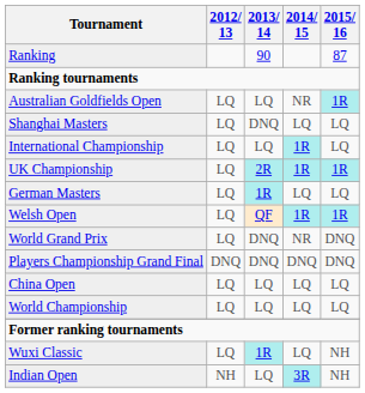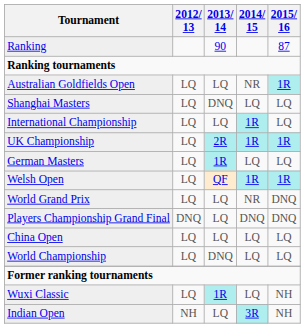 <table class="wikitable" style="font-size:85%;">
 <tr>
 <th>Tournament</th>
 <th><a href='#'>2012/<br>13</a></th>
 <th><a href='#'>2013/<br>14</a></th>
 <th><a href='#'>2014/<br>15</a></th>
 <th><a href='#'>2015/<br>16</a></th>
 </tr>
 <tr>
 <td style="background:#EFEFEF;"><a href='#'>Ranking</a></td>
 <td align="center"></td>
 <td align="center"><a href='#'>90</a></td>
 <td align="center"></td>
 <td align="center"><a href='#'>87</a></td>
 </tr>
 <tr>
 <td colspan="10"><strong>Ranking tournaments</strong></td>
 </tr>
 <tr>
 <td style="background:#EFEFEF;"><a href='#'>Australian Goldfields Open</a></td>
 <td align="center" style="color:#555555;">LQ</td>
 <td align="center" style="color:#555555;">LQ</td>
 <td align="center" style="color:#555555;">NR</td>
 <td align="center" style="background:#afeeee;"><a href='#'>1R</a></td>
 </tr>
 <tr>
 <td style="background:#EFEFEF;"><a href='#'>Shanghai Masters</a></td>
 <td align="center" style="color:#555555;">LQ</td>
 <td align="center" style="color:#555555;">DNQ</td>
 <td align="center" style="color:#555555;">LQ</td>
 <td align="center" style="color:#555555;">LQ</td>
 </tr>
 <tr>
 <td style="background:#EFEFEF;"><a href='#'>International Championship</a></td>
 <td align="center" style="color:#555555;">LQ</td>
 <td align="center" style="color:#555555;">LQ</td>
 <td align="center" style="background:#afeeee;"><a href='#'>1R</a></td>
 <td align="center" style="color:#555555;">LQ</td>
 </tr>
 <tr>
 <td style="background:#EFEFEF;"><a href='#'>UK Championship</a></td>
 <td align="center" style="color:#555555;">LQ</td>
 <td align="center" style="background:#afeeee;"><a href='#'>2R</a></td>
 <td align="center" style="background:#afeeee;"><a href='#'>1R</a></td>
 <td align="center" style="background:#afeeee;"><a href='#'>1R</a></td>
 </tr>
 <tr>
 <td style="background:#EFEFEF;"><a href='#'>German Masters</a></td>
 <td align="center" style="color:#555555;">LQ</td>
 <td align="center" style="background:#afeeee;"><a href='#'>1R</a></td>
 <td align="center" style="color:#555555;">LQ</td>
 <td align="center" style="color:#555555;">LQ</td>
 </tr>
 <tr>
 <td style="background:#EFEFEF;"><a href='#'>Welsh Open</a></td>
 <td align="center" style="color:#555555;">LQ</td>
 <td align="center" style="background:#ffebcd;"><a href='#'>QF</a></td>
 <td align="center" style="background:#afeeee;"><a href='#'>1R</a></td>
 <td align="center" style="background:#afeeee;"><a href='#'>1R</a></td>
 </tr>
 <tr>
 <td style="background:#EFEFEF;"><a href='#'>World Grand Prix</a></td>
 <td align="center" style="color:#555555;">LQ</td>
-<td align="center" style="color:#555555;">DNQ</td>
+<td align="center" style="color:#555555;">LQ</td>
 <td align="center" style="color:#555555;">NR</td>
 <td align="center" style="color:#555555;">DNQ</td>
 </tr>
 <tr>
 <td style="background:#EFEFEF;"><a href='#'>Players Championship Grand Final</a></td>
 <td align="center" style="color:#555555;">DNQ</td>
-<td align="center" style="color:#555555;">DNQ</td>
+<td align="center" style="color:#555555;">LQ</td>
 <td align="center" style="color:#555555;">DNQ</td>
 <td align="center" style="color:#555555;">DNQ</td>
 </tr>
 <tr>
 <td style="background:#EFEFEF;"><a href='#'>China Open</a></td>
 <td align="center" style="color:#555555;">LQ</td>
 <td align="center" style="color:#555555;">LQ</td>
 <td align="center" style="color:#555555;">LQ</td>
 <td align="center" style="color:#555555;">LQ</td>
 </tr>
 <tr>
 <td style="background:#EFEFEF;"><a href='#'>World Championship</a></td>
 <td align="center" style="color:#555555;">LQ</td>
-<td align="center" style="color:#555555;">LQ</td>
+<td align="center" style="color:#555555;">DNQ</td>
 <td align="center" style="color:#555555;">LQ</td>
 <td align="center" style="color:#555555;">LQ</td>
 </tr>
 <tr>
 </tr>
 <tr>
 <td colspan="10"><strong>Former ranking tournaments</strong></td>
 </tr>
 <tr>
 <td style="background:#EFEFEF;"><a href='#'>Wuxi Classic</a></td>
 <td align="center" style="color:#555555;">LQ</td>
 <td align="center" style="background:#afeeee;"><a href='#'>1R</a></td>
 <td align="center" style="color:#555555;">LQ</td>
 <td align="center" style="color:#555555;">NH</td>
 </tr>
 <tr>
 <td style="background:#EFEFEF;"><a href='#'>Indian Open</a></td>
 <td colspan="1" style="text-align:center; color:#555555;">NH</td>
 <td align="center" style="color:#555555;">LQ</td>
 <td align="center" style="background:#afeeee;"><a href='#'>3R</a></td>
 <td align="center" style="color:#555555;">NH</td>
 </tr>
 </table>
